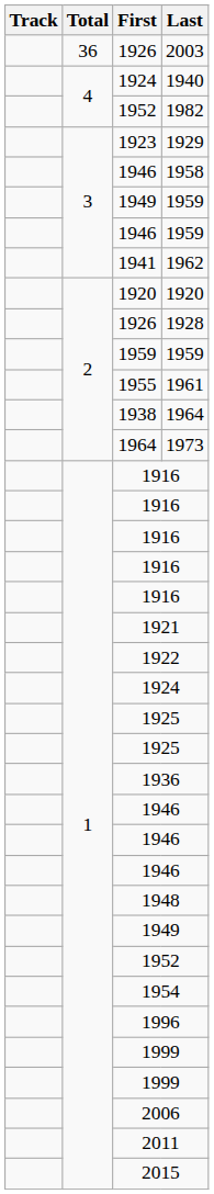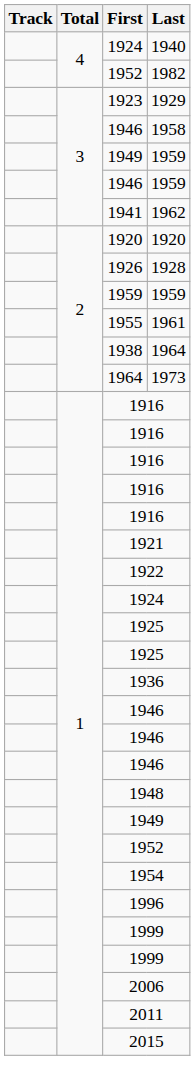 <table class="sortable wikitable" style="text-align:center">
 <tr>
 <th>Track</th>
 <th>Total</th>
 <th>First</th>
 <th>Last</th>
-</tr>
-<tr>
-<td align="left"></td>
-<td>36</td>
-<td>1926</td>
-<td>2003</td>
 </tr>
 <tr>
 <td align="left"></td>
 <td rowspan="2">4</td>
 <td>1924</td>
 <td>1940</td>
 </tr>
 <tr>
 <td align="left"></td>
 <td>1952</td>
 <td>1982</td>
 </tr>
 <tr>
 <td align="left"></td>
 <td rowspan="5">3</td>
 <td>1923</td>
 <td>1929</td>
 </tr>
 <tr>
 <td align="left"></td>
 <td>1946</td>
 <td>1958</td>
 </tr>
 <tr>
 <td align="left"></td>
 <td>1949</td>
 <td>1959</td>
 </tr>
 <tr>
 <td align="left"></td>
 <td>1946</td>
 <td>1959</td>
 </tr>
 <tr>
 <td align="left"></td>
 <td>1941</td>
 <td>1962</td>
 </tr>
 <tr>
 <td align="left"></td>
 <td rowspan="6">2</td>
 <td>1920</td>
 <td>1920</td>
 </tr>
 <tr>
 <td align="left"></td>
 <td>1926</td>
 <td>1928</td>
 </tr>
 <tr>
 <td align="left"></td>
 <td>1959</td>
 <td>1959</td>
 </tr>
 <tr>
 <td align="left"></td>
 <td>1955</td>
 <td>1961</td>
 </tr>
 <tr>
 <td align="left"></td>
 <td>1938</td>
 <td>1964</td>
 </tr>
 <tr>
 <td align="left"></td>
 <td>1964</td>
 <td>1973</td>
 </tr>
 <tr>
 <td align="left"></td>
 <td rowspan="24">1</td>
 <td colspan="2">1916</td>
 </tr>
 <tr>
 <td align="left"></td>
 <td colspan="2">1916</td>
 </tr>
 <tr>
 <td align="left"></td>
 <td colspan="2">1916</td>
 </tr>
 <tr>
 <td align="left"></td>
 <td colspan="2">1916</td>
 </tr>
 <tr>
 <td align="left"></td>
 <td colspan="2">1916</td>
 </tr>
 <tr>
 <td align="left"></td>
 <td colspan="2">1921</td>
 </tr>
 <tr>
 <td align="left"></td>
 <td colspan="2">1922</td>
 </tr>
 <tr>
 <td align="left"></td>
 <td colspan="2">1924</td>
 </tr>
 <tr>
 <td align="left"></td>
 <td colspan="2">1925</td>
 </tr>
 <tr>
 <td align="left"></td>
 <td colspan="2">1925</td>
 </tr>
 <tr>
 <td align="left"></td>
 <td colspan="2">1936</td>
 </tr>
 <tr>
 <td align="left"></td>
 <td colspan="2">1946</td>
 </tr>
 <tr>
 <td align="left"></td>
 <td colspan="2">1946</td>
 </tr>
 <tr>
 <td align="left"></td>
 <td colspan="2">1946</td>
 </tr>
 <tr>
 <td align="left"></td>
 <td colspan="2">1948</td>
 </tr>
 <tr>
 <td align="left"></td>
 <td colspan="2">1949</td>
 </tr>
 <tr>
 <td align="left"></td>
 <td colspan="2">1952</td>
 </tr>
 <tr>
 <td align="left"></td>
 <td colspan="2">1954</td>
 </tr>
 <tr>
 <td align="left"></td>
 <td colspan="2">1996</td>
 </tr>
 <tr>
 <td align="left"></td>
 <td colspan="2">1999</td>
 </tr>
 <tr>
 <td align="left"></td>
 <td colspan="2">1999</td>
 </tr>
 <tr>
 <td align="left"></td>
 <td colspan="2">2006</td>
 </tr>
 <tr>
 <td align="left"></td>
 <td colspan="2">2011</td>
 </tr>
 <tr>
 <td align="left"></td>
 <td colspan="2">2015</td>
 </tr>
 </table>
